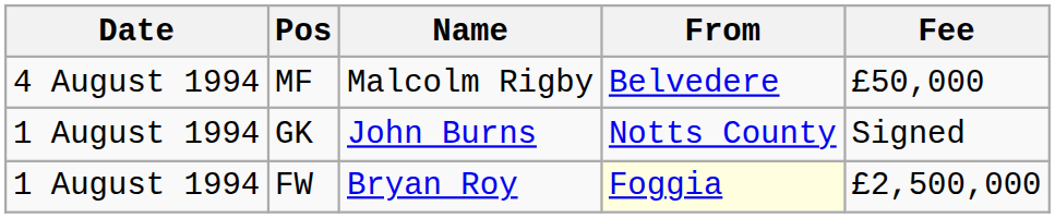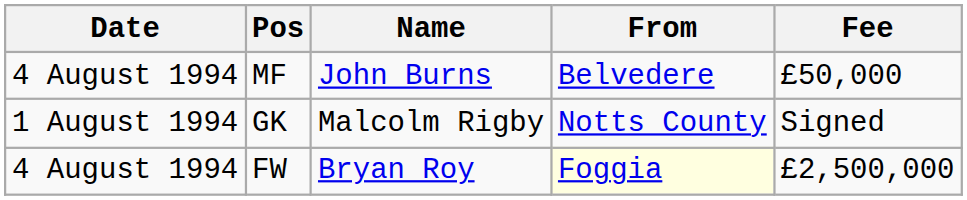 <table class="wikitable">
 <tr>
 <th>Date</th>
 <th>Pos</th>
 <th>Name</th>
 <th>From</th>
 <th>Fee</th>
 </tr>
 <tr>
 <td>4 August 1994</td>
 <td>MF</td>
-<td>Malcolm Rigby</td>
+<td><a href='#'>John Burns</a></td>
 <td><a href='#'>Belvedere</a></td>
 <td>£50,000</td>
 </tr>
 <tr>
 <td>1 August 1994</td>
 <td>GK</td>
-<td><a href='#'>John Burns</a></td>
+<td>Malcolm Rigby</td>
 <td><a href='#'>Notts County</a></td>
 <td>Signed</td>
 </tr>
 <tr>
-<td>1 August 1994</td>
+<td>4 August 1994</td>
 <td>FW</td>
 <td><a href='#'>Bryan Roy</a></td>
 <td style="background: lightyellow;"><a href='#'>Foggia</a></td>
 <td>£2,500,000</td>
 </tr>
 </table>
